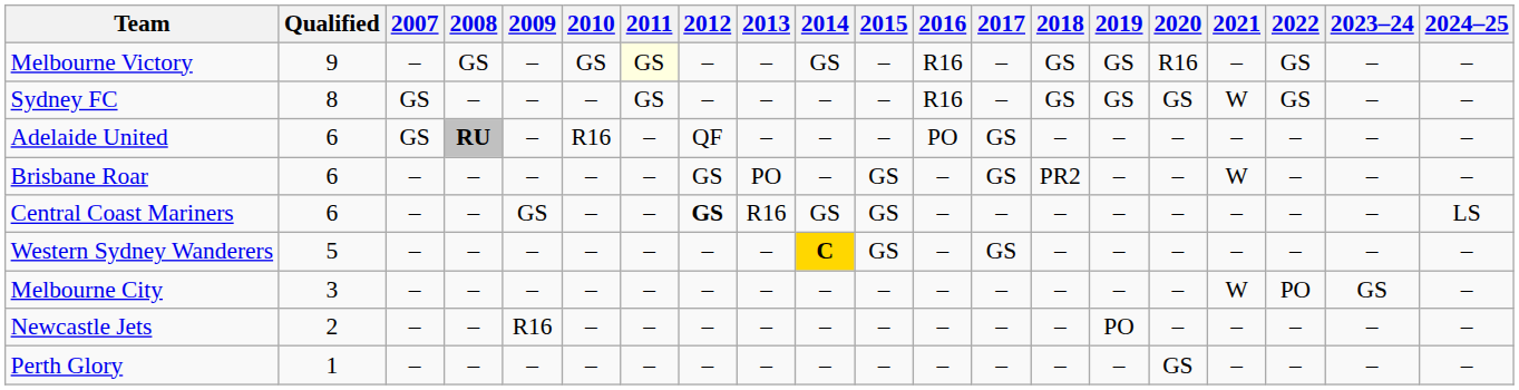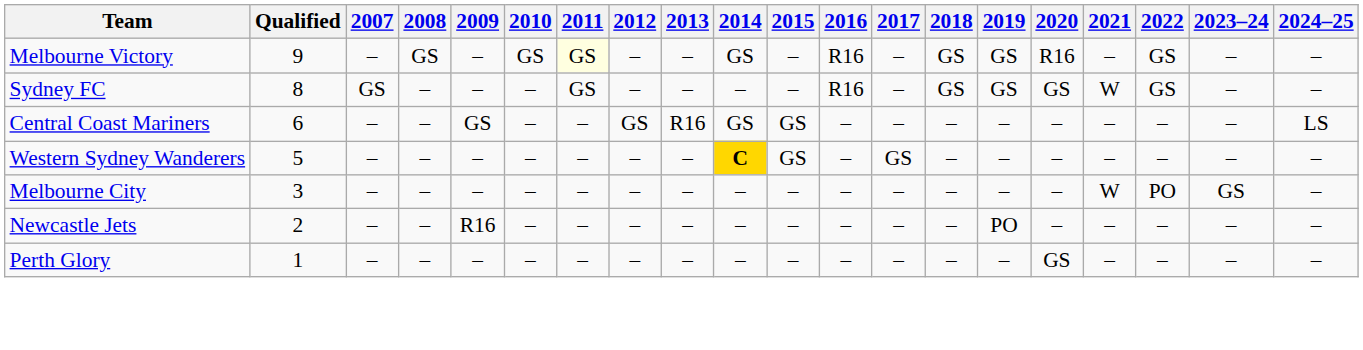 <table class="wikitable" style="text-align: center">
 <tr>
 <th>Team</th>
 <th>Qualified</th>
 <th><a href='#'>2007</a></th>
 <th><a href='#'>2008</a></th>
 <th><a href='#'>2009</a></th>
 <th><a href='#'>2010</a></th>
 <th><a href='#'>2011</a></th>
 <th><a href='#'>2012</a></th>
 <th><a href='#'>2013</a></th>
 <th><a href='#'>2014</a></th>
 <th><a href='#'>2015</a></th>
 <th><a href='#'>2016</a></th>
 <th><a href='#'>2017</a></th>
 <th><a href='#'>2018</a></th>
 <th><a href='#'>2019</a></th>
 <th><a href='#'>2020</a></th>
 <th><a href='#'>2021</a></th>
 <th><a href='#'>2022</a></th>
 <th><a href='#'>2023–24</a></th>
 <th><a href='#'>2024–25</a></th>
 </tr>
 <tr>
 <td align=left><a href='#'>Melbourne Victory</a></td>
 <td>9</td>
 <td>–</td>
 <td>GS</td>
 <td>–</td>
 <td>GS</td>
 <td style="background: lightyellow;">GS</td>
 <td>–</td>
 <td>–</td>
 <td>GS</td>
 <td>–</td>
 <td>R16</td>
 <td>–</td>
 <td>GS</td>
 <td>GS</td>
 <td>R16</td>
 <td>–</td>
 <td>GS</td>
 <td>–</td>
 <td>–</td>
 </tr>
 <tr>
 <td align="left"><a href='#'>Sydney FC</a></td>
 <td>8</td>
 <td>GS</td>
 <td>–</td>
 <td>–</td>
 <td>–</td>
 <td>GS</td>
 <td>–</td>
 <td>–</td>
 <td>–</td>
 <td>–</td>
 <td>R16</td>
 <td>–</td>
 <td>GS</td>
 <td>GS</td>
 <td>GS</td>
 <td>W</td>
 <td>GS</td>
 <td>–</td>
 <td>–</td>
 </tr>
 <tr>
-<td align=left><a href='#'>Adelaide United</a></td>
-<td>6</td>
-<td>GS</td>
-<td style="background:silver;"><strong>RU</strong></td>
-<td>–</td>
-<td>R16</td>
-<td>–</td>
-<td>QF</td>
-<td>–</td>
-<td>–</td>
-<td>–</td>
-<td>PO</td>
-<td>GS</td>
-<td>–</td>
-<td>–</td>
-<td>–</td>
-<td>–</td>
-<td>–</td>
-<td>–</td>
-<td>–</td>
-</tr>
-<tr>
-<td align="left"><a href='#'>Brisbane Roar</a></td>
-<td>6</td>
-<td>–</td>
-<td>–</td>
-<td>–</td>
-<td>–</td>
-<td>–</td>
-<td>GS</td>
-<td>PO</td>
-<td>–</td>
-<td>GS</td>
-<td>–</td>
-<td>GS</td>
-<td>PR2</td>
-<td>–</td>
-<td>–</td>
-<td>W</td>
-<td>–</td>
-<td>–</td>
-<td>–</td>
-</tr>
-<tr>
 <td align="left"><a href='#'>Central Coast Mariners</a></td>
 <td>6</td>
 <td>–</td>
 <td>–</td>
 <td>GS</td>
 <td>–</td>
 <td>–</td>
-<td><strong>GS</strong></td>
+<td>GS</td>
 <td>R16</td>
 <td>GS</td>
 <td>GS</td>
 <td>–</td>
 <td>–</td>
 <td>–</td>
 <td>–</td>
 <td>–</td>
 <td>–</td>
 <td>–</td>
 <td>–</td>
 <td>LS</td>
 </tr>
 <tr>
 <td align=left><a href='#'>Western Sydney Wanderers</a></td>
 <td>5</td>
 <td>–</td>
 <td>–</td>
 <td>–</td>
 <td>–</td>
 <td>–</td>
 <td>–</td>
 <td>–</td>
 <td style="background:gold;"><strong>C</strong></td>
 <td>GS</td>
 <td>–</td>
 <td>GS</td>
 <td>–</td>
 <td>–</td>
 <td>–</td>
 <td>–</td>
 <td>–</td>
 <td>–</td>
 <td>–</td>
 </tr>
 <tr>
 <td align=left><a href='#'>Melbourne City</a></td>
 <td>3</td>
 <td>–</td>
 <td>–</td>
 <td>–</td>
 <td>–</td>
 <td>–</td>
 <td>–</td>
 <td>–</td>
 <td>–</td>
 <td>–</td>
 <td>–</td>
 <td>–</td>
 <td>–</td>
 <td>–</td>
 <td>–</td>
 <td>W</td>
 <td>PO</td>
 <td>GS</td>
 <td>–</td>
 </tr>
 <tr>
 <td align=left><a href='#'>Newcastle Jets</a></td>
 <td>2</td>
 <td>–</td>
 <td>–</td>
 <td>R16</td>
 <td>–</td>
 <td>–</td>
 <td>–</td>
 <td>–</td>
 <td>–</td>
 <td>–</td>
 <td>–</td>
 <td>–</td>
 <td>–</td>
 <td>PO</td>
 <td>–</td>
 <td>–</td>
 <td>–</td>
 <td>–</td>
 <td>–</td>
 </tr>
 <tr>
 <td align=left><a href='#'>Perth Glory</a></td>
 <td>1</td>
 <td>–</td>
 <td>–</td>
 <td>–</td>
 <td>–</td>
 <td>–</td>
 <td>–</td>
 <td>–</td>
 <td>–</td>
 <td>–</td>
 <td>–</td>
 <td>–</td>
 <td>–</td>
 <td>–</td>
 <td>GS</td>
 <td>–</td>
 <td>–</td>
 <td>–</td>
 <td>–</td>
 </tr>
 </table>
